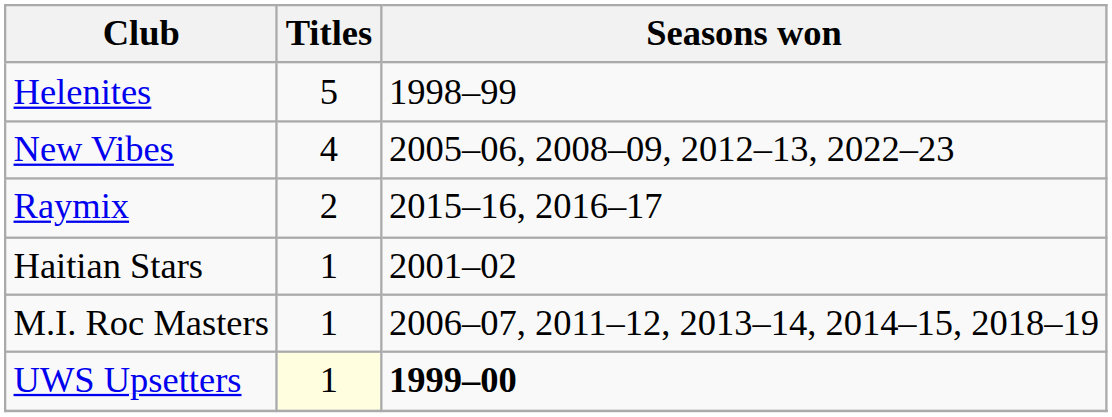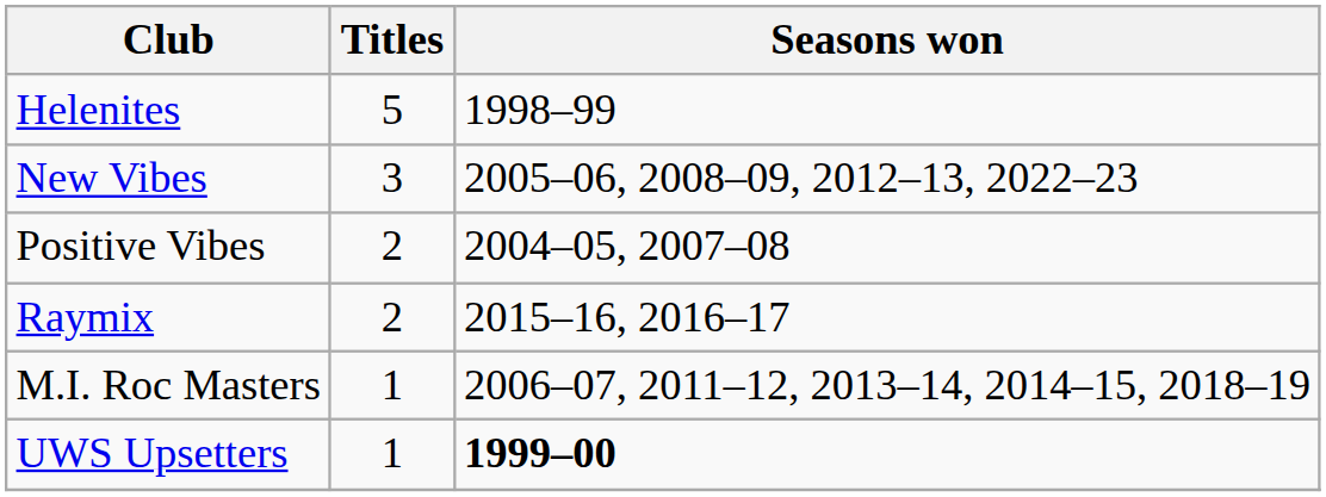 <table class="wikitable sortable plainrowheaders">
 <tr>
 <th scope=col>Club</th>
 <th scope=col>Titles</th>
 <th scope=col>Seasons won</th>
 </tr>
 <tr>
 <td><a href='#'>Helenites</a></td>
 <td align=center>5</td>
 <td>1998–99</td>
 </tr>
 <tr>
 <td><a href='#'>New Vibes</a></td>
-<td align=center>4</td>
+<td align=center>3</td>
 <td>2005–06, 2008–09, 2012–13, 2022–23</td>
+</tr>
+<tr>
+<td>Positive Vibes</td>
+<td align=center>2</td>
+<td>2004–05, 2007–08</td>
 </tr>
 <tr>
 <td><a href='#'>Raymix</a></td>
 <td align=center>2</td>
 <td>2015–16, 2016–17</td>
-</tr>
-<tr>
-<td>Haitian Stars</td>
-<td align=center>1</td>
-<td>2001–02</td>
 </tr>
 <tr>
 <td>M.I. Roc Masters</td>
 <td align=center>1</td>
 <td>2006–07, 2011–12, 2013–14, 2014–15, 2018–19</td>
 </tr>
 <tr>
 <td><a href='#'>UWS Upsetters</a></td>
-<td align=center style="background: lightyellow;">1</td>
+<td align=center>1</td>
 <td><strong>1999–00</strong></td>
 </tr>
 <tr>
 </tr>
 </table>
